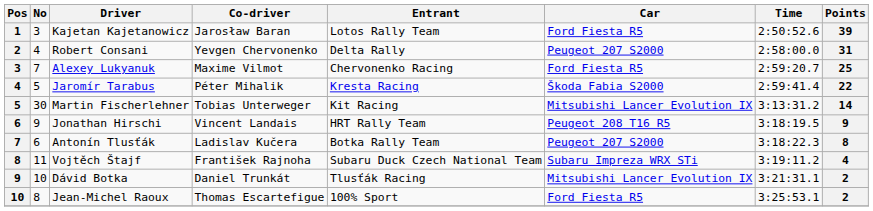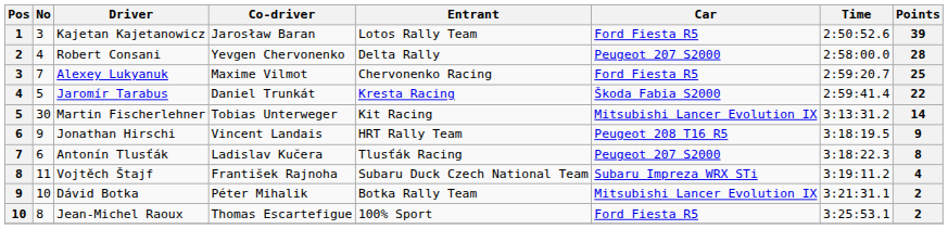 <table class="wikitable" style="font-size: 95%">
 <tr>
 <th>Pos</th>
 <th>No</th>
 <th>Driver</th>
 <th>Co-driver</th>
 <th>Entrant</th>
 <th>Car</th>
 <th>Time</th>
 <th>Points</th>
 </tr>
 <tr>
 <th>1</th>
 <td>3</td>
 <td> Kajetan Kajetanowicz</td>
 <td> Jarosław Baran</td>
 <td>Lotos Rally Team</td>
 <td><a href='#'>Ford Fiesta R5</a></td>
 <td>2:50:52.6</td>
 <th>39</th>
 </tr>
 <tr>
 <th>2</th>
 <td>4</td>
 <td> Robert Consani</td>
 <td> Yevgen Chervonenko</td>
 <td>Delta Rally</td>
 <td><a href='#'>Peugeot 207 S2000</a></td>
 <td>2:58:00.0</td>
-<th>31</th>
+<th>28</th>
 </tr>
 <tr>
 <th>3</th>
 <td>7</td>
 <td> <a href='#'>Alexey Lukyanuk</a></td>
 <td> Maxime Vilmot</td>
 <td>Chervonenko Racing</td>
 <td><a href='#'>Ford Fiesta R5</a></td>
 <td>2:59:20.7</td>
 <th>25</th>
 </tr>
 <tr>
 <th>4</th>
 <td>5</td>
 <td> <a href='#'>Jaromír Tarabus</a></td>
-<td> Péter Mihalik</td>
+<td> Daniel Trunkát</td>
 <td><a href='#'>Kresta Racing</a></td>
 <td><a href='#'>Škoda Fabia S2000</a></td>
 <td>2:59:41.4</td>
 <th>22</th>
 </tr>
 <tr>
 <th>5</th>
 <td>30</td>
 <td> Martin Fischerlehner</td>
 <td> Tobias Unterweger</td>
 <td>Kit Racing</td>
 <td><a href='#'>Mitsubishi Lancer Evolution IX</a></td>
 <td>3:13:31.2</td>
 <th>14</th>
 </tr>
 <tr>
 <th>6</th>
 <td>9</td>
 <td> Jonathan Hirschi</td>
 <td> Vincent Landais</td>
 <td>HRT Rally Team</td>
 <td><a href='#'>Peugeot 208 T16 R5</a></td>
 <td>3:18:19.5</td>
 <th>9</th>
 </tr>
 <tr>
 <th>7</th>
 <td>6</td>
 <td> Antonín Tlusťák</td>
 <td> Ladislav Kučera</td>
-<td>Botka Rally Team</td>
+<td>Tlusťák Racing</td>
 <td><a href='#'>Peugeot 207 S2000</a></td>
 <td>3:18:22.3</td>
 <th>8</th>
 </tr>
 <tr>
 <th>8</th>
 <td>11</td>
 <td> Vojtěch Štajf</td>
 <td> František Rajnoha</td>
 <td>Subaru Duck Czech National Team</td>
 <td><a href='#'>Subaru Impreza WRX STi</a></td>
 <td>3:19:11.2</td>
 <th>4</th>
 </tr>
 <tr>
 <th>9</th>
 <td>10</td>
 <td> Dávid Botka</td>
-<td> Daniel Trunkát</td>
-<td>Tlusťák Racing</td>
+<td> Péter Mihalik</td>
+<td>Botka Rally Team</td>
 <td><a href='#'>Mitsubishi Lancer Evolution IX</a></td>
 <td>3:21:31.1</td>
 <th>2</th>
 </tr>
 <tr>
 <th>10</th>
 <td>8</td>
 <td> Jean-Michel Raoux</td>
 <td> Thomas Escartefigue</td>
 <td>100% Sport</td>
 <td><a href='#'>Ford Fiesta R5</a></td>
 <td>3:25:53.1</td>
 <th>2</th>
 </tr>
 <tr>
 </tr>
 </table>
